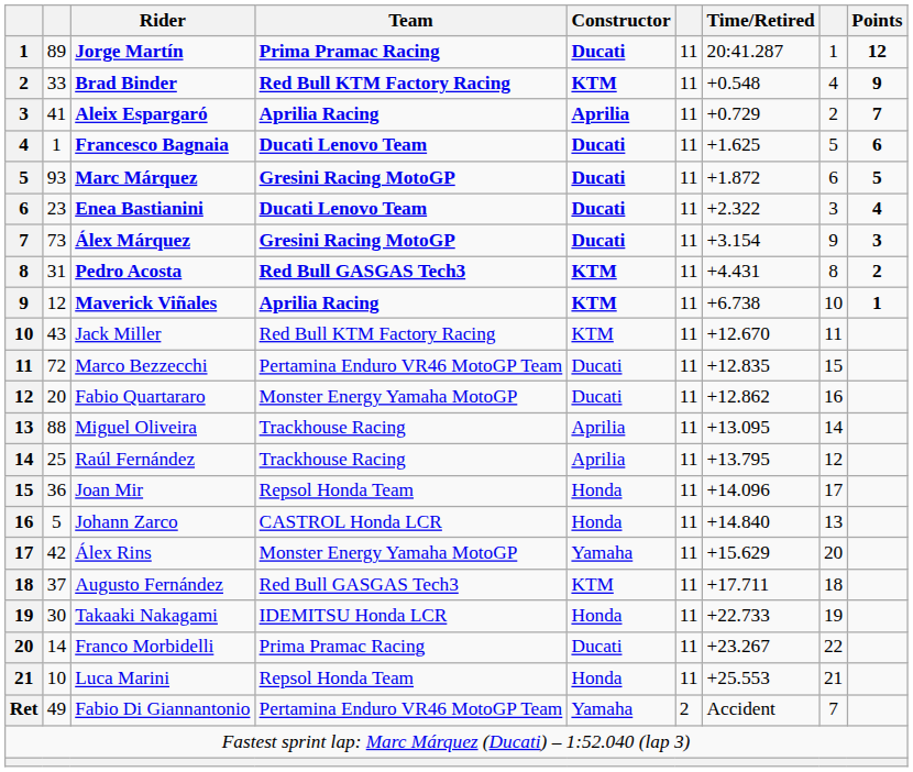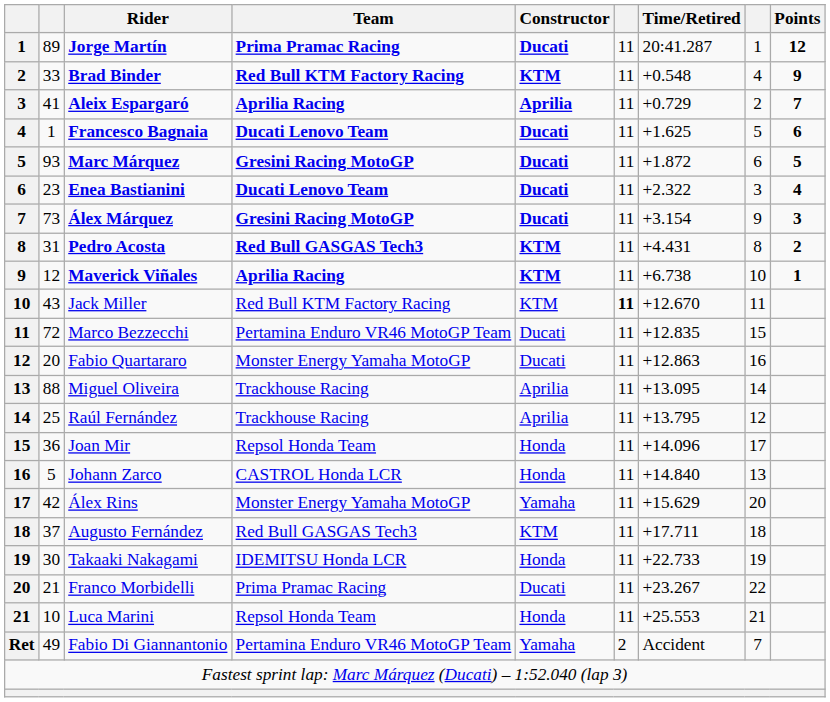 <table class="wikitable sortable" style="font-size: 85%;">
 <tr>
 <th scope="col"></th>
 <th scope="col"></th>
 <th scope="col">Rider</th>
 <th scope="col">Team</th>
 <th scope="col">Constructor</th>
 <th scope="col" class="unsortable"></th>
 <th scope="col" class="unsortable">Time/Retired</th>
 <th scope="col"></th>
 <th scope="col">Points</th>
 </tr>
 <tr>
 <th scope="row">1</th>
 <td align="center">89</td>
 <td data-sort-value="mart"> <strong><a href='#'>Jorge Martín</a></strong></td>
 <td><strong><a href='#'>Prima Pramac Racing</a></strong></td>
 <td><strong><a href='#'>Ducati</a></strong></td>
 <td>11</td>
 <td>20:41.287</td>
 <td align="center">1</td>
 <td align="center"><strong>12</strong></td>
 </tr>
 <tr>
 <th scope="row">2</th>
 <td align="center">33</td>
 <td data-sort-value="bin"> <strong><a href='#'>Brad Binder</a></strong></td>
 <td><strong><a href='#'>Red Bull KTM Factory Racing</a></strong></td>
 <td><strong><a href='#'>KTM</a></strong></td>
 <td>11</td>
 <td>+0.548</td>
 <td align="center">4</td>
 <td align="center"><strong>9</strong></td>
 </tr>
 <tr>
 <th scope="row">3</th>
 <td align="center">41</td>
 <td data-sort-value="esp"> <strong><a href='#'>Aleix Espargaró</a></strong></td>
 <td><strong><a href='#'>Aprilia Racing</a></strong></td>
 <td><strong><a href='#'>Aprilia</a></strong></td>
 <td>11</td>
 <td>+0.729</td>
 <td align="center">2</td>
 <td align="center"><strong>7</strong></td>
 </tr>
 <tr>
 <th scope="row">4</th>
 <td align="center">1</td>
 <td data-sort-value="bag"> <strong><a href='#'>Francesco Bagnaia</a></strong></td>
 <td><strong><a href='#'>Ducati Lenovo Team</a></strong></td>
 <td><strong><a href='#'>Ducati</a></strong></td>
 <td>11</td>
 <td>+1.625</td>
 <td align="center">5</td>
 <td align="center"><strong>6</strong></td>
 </tr>
 <tr>
 <th scope="row">5</th>
 <td align="center">93</td>
 <td data-sort-value="marqm"> <strong><a href='#'>Marc Márquez</a></strong></td>
 <td><strong><a href='#'>Gresini Racing MotoGP</a></strong></td>
 <td><strong><a href='#'>Ducati</a></strong></td>
 <td>11</td>
 <td>+1.872</td>
 <td align="center">6</td>
 <td align="center"><strong>5</strong></td>
 </tr>
 <tr>
 <th scope="row">6</th>
 <td align="center">23</td>
 <td data-sort-value="bas"> <strong><a href='#'>Enea Bastianini</a></strong></td>
 <td><strong><a href='#'>Ducati Lenovo Team</a></strong></td>
 <td><strong><a href='#'>Ducati</a></strong></td>
 <td>11</td>
 <td>+2.322</td>
 <td align="center">3</td>
 <td align="center"><strong>4</strong></td>
 </tr>
 <tr>
 <th scope="row">7</th>
 <td align="center">73</td>
 <td data-sort-value="marqa"> <strong><a href='#'>Álex Márquez</a></strong></td>
 <td><strong><a href='#'>Gresini Racing MotoGP</a></strong></td>
 <td><strong><a href='#'>Ducati</a></strong></td>
 <td>11</td>
 <td>+3.154</td>
 <td align="center">9</td>
 <td align="center"><strong>3</strong></td>
 </tr>
 <tr>
 <th scope="row">8</th>
 <td align="center">31</td>
 <td data-sort-value="aco"> <strong><a href='#'>Pedro Acosta</a></strong></td>
 <td><strong><a href='#'>Red Bull GASGAS Tech3</a></strong></td>
 <td><strong><a href='#'>KTM</a></strong></td>
 <td>11</td>
 <td>+4.431</td>
 <td align="center">8</td>
 <td align="center"><strong>2</strong></td>
 </tr>
 <tr>
 <th scope="row">9</th>
 <td align="center">12</td>
 <td data-sort-value="vin"> <strong><a href='#'>Maverick Viñales</a></strong></td>
 <td><strong><a href='#'>Aprilia Racing</a></strong></td>
 <td><strong><a href='#'>KTM</a></strong></td>
 <td>11</td>
 <td>+6.738</td>
 <td align="center">10</td>
 <td align="center"><strong>1</strong></td>
 </tr>
 <tr>
 <th scope="row">10</th>
 <td align="center">43</td>
 <td data-sort-value="mil"> <a href='#'>Jack Miller</a></td>
 <td><a href='#'>Red Bull KTM Factory Racing</a></td>
 <td><a href='#'>KTM</a></td>
-<td>11</td>
+<td><strong>11</strong></td>
 <td>+12.670</td>
 <td align="center">11</td>
 <td align="center"></td>
 </tr>
 <tr>
 <th scope="row">11</th>
 <td align="center">72</td>
 <td data-sort-value="bez"> <a href='#'>Marco Bezzecchi</a></td>
 <td><a href='#'>Pertamina Enduro VR46 MotoGP Team</a></td>
 <td><a href='#'>Ducati</a></td>
 <td>11</td>
 <td>+12.835</td>
 <td align="center">15</td>
 <td></td>
 </tr>
 <tr>
 <th scope="row">12</th>
 <td align="center">20</td>
 <td data-sort-value="qua"> <a href='#'>Fabio Quartararo</a></td>
 <td><a href='#'>Monster Energy Yamaha MotoGP</a></td>
 <td><a href='#'>Ducati</a></td>
 <td>11</td>
-<td>+12.862</td>
+<td>+12.863</td>
 <td align="center">16</td>
 <td align="center"></td>
 </tr>
 <tr>
 <th scope="row">13</th>
 <td align="center">88</td>
 <td data-sort-value="oli"> <a href='#'>Miguel Oliveira</a></td>
 <td><a href='#'>Trackhouse Racing</a></td>
 <td><a href='#'>Aprilia</a></td>
 <td>11</td>
 <td>+13.095</td>
 <td align="center">14</td>
 <td align="center"></td>
 </tr>
 <tr>
 <th scope="row">14</th>
 <td align="center">25</td>
 <td data-sort-value="ferr"> <a href='#'>Raúl Fernández</a></td>
 <td><a href='#'>Trackhouse Racing</a></td>
 <td><a href='#'>Aprilia</a></td>
 <td>11</td>
 <td>+13.795</td>
 <td align="center">12</td>
 <td align="center"></td>
 </tr>
 <tr>
 <th scope="row">15</th>
 <td align="center">36</td>
 <td data-sort-value="mir"> <a href='#'>Joan Mir</a></td>
 <td><a href='#'>Repsol Honda Team</a></td>
 <td><a href='#'>Honda</a></td>
 <td>11</td>
 <td>+14.096</td>
 <td align="center">17</td>
 <td align="center"></td>
 </tr>
 <tr>
 <th scope="row">16</th>
 <td align="center">5</td>
 <td data-sort-value="zar"> <a href='#'>Johann Zarco</a></td>
 <td><a href='#'>CASTROL Honda LCR</a></td>
 <td><a href='#'>Honda</a></td>
 <td>11</td>
 <td>+14.840</td>
 <td align="center">13</td>
 <td align="center"></td>
 </tr>
 <tr>
 <th scope="row">17</th>
 <td align="center">42</td>
 <td data-sort-value="rin"> <a href='#'>Álex Rins</a></td>
 <td><a href='#'>Monster Energy Yamaha MotoGP</a></td>
 <td><a href='#'>Yamaha</a></td>
 <td>11</td>
 <td>+15.629</td>
 <td align="center">20</td>
 <td align="center"></td>
 </tr>
 <tr>
 <th scope="row">18</th>
 <td align="center">37</td>
 <td data-sort-value="fera"> <a href='#'>Augusto Fernández</a></td>
 <td><a href='#'>Red Bull GASGAS Tech3</a></td>
 <td><a href='#'>KTM</a></td>
 <td>11</td>
 <td>+17.711</td>
 <td align="center">18</td>
 <td align="center"></td>
 </tr>
 <tr>
 <th scope="row">19</th>
 <td align="center">30</td>
 <td data-sort-value="nak"> <a href='#'>Takaaki Nakagami</a></td>
 <td><a href='#'>IDEMITSU Honda LCR</a></td>
 <td><a href='#'>Honda</a></td>
 <td>11</td>
 <td>+22.733</td>
 <td align="center">19</td>
 <td align="center"></td>
 </tr>
 <tr>
 <th scope="row">20</th>
-<td align="center">14</td>
+<td align="center">21</td>
 <td data-sort-value="mor"> <a href='#'>Franco Morbidelli</a></td>
 <td><a href='#'>Prima Pramac Racing</a></td>
 <td><a href='#'>Ducati</a></td>
 <td>11</td>
 <td>+23.267</td>
 <td align="center">22</td>
 <td align="center"></td>
 </tr>
 <tr>
 <th scope="row">21</th>
 <td align="center">10</td>
 <td data-sort-value="mari"> <a href='#'>Luca Marini</a></td>
 <td><a href='#'>Repsol Honda Team</a></td>
 <td><a href='#'>Honda</a></td>
 <td>11</td>
 <td>+25.553</td>
 <td align="center">21</td>
 <td align="center"></td>
 </tr>
 <tr>
 <th scope="row">Ret</th>
 <td align="center">49</td>
 <td data-sort-value="dig"> <a href='#'>Fabio Di Giannantonio</a></td>
 <td><a href='#'>Pertamina Enduro VR46 MotoGP Team</a></td>
 <td><a href='#'>Yamaha</a></td>
 <td>2</td>
 <td>Accident</td>
 <td align="center">7</td>
 <td align="center"></td>
 </tr>
 <tr class="sortbottom">
 <td colspan="9" style="text-align:center"><em>Fastest sprint lap:  <a href='#'>Marc Márquez</a> (<a href='#'>Ducati</a>) – 1:52.040 (lap 3)</em></td>
 </tr>
 <tr>
 <th colspan=9></th>
 </tr>
 </table>
